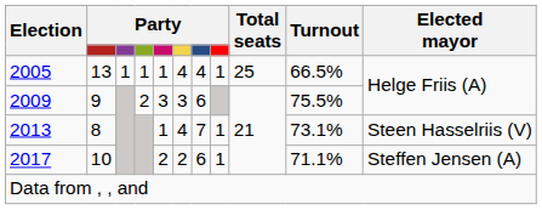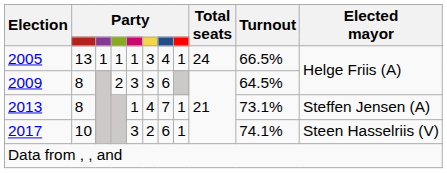 <table class="wikitable">
 <tr>
 <th rowspan="2">Election</th>
 <th colspan="7">Party</th>
 <th rowspan="2">Total<br>seats</th>
 <th rowspan="2">Turnout</th>
 <th rowspan="2">Elected<br>mayor</th>
 </tr>
 <tr>
 <td style="background:#B5211D;"><strong><a href='#'></a></strong></td>
 <td style="background:#843A93;"><strong><a href='#'></a></strong></td>
 <td style="background:#89A920;"><strong><a href='#'></a></strong></td>
 <td style="background:#C9096C;"><strong><a href='#'></a></strong></td>
 <td style="background:#F4D44D;"><strong><a href='#'></a></strong></td>
 <td style="background:#254C85;"><strong><a href='#'></a></strong></td>
 <td style="background:#FF0000;"><strong><a href='#'></a></strong></td>
 </tr>
 <tr>
 <td><a href='#'>2005</a></td>
 <td>13</td>
 <td>1</td>
 <td>1</td>
 <td>1</td>
-<td>4</td>
+<td>3</td>
 <td>4</td>
 <td>1</td>
-<td>25</td>
+<td>24</td>
 <td>66.5%</td>
 <td rowspan="2">Helge Friis (A)</td>
 </tr>
 <tr>
 <td><a href='#'>2009</a></td>
-<td>9</td>
+<td>8</td>
 <td style="background:#CDC9C9;" rowspan="3"></td>
 <td>2</td>
 <td>3</td>
 <td>3</td>
 <td>6</td>
 <td style="background:#CDC9C9;"></td>
 <td rowspan="3">21</td>
-<td>75.5%</td>
+<td>64.5%</td>
 </tr>
 <tr>
 <td><a href='#'>2013</a></td>
 <td>8</td>
 <td style="background:#CDC9C9;" rowspan="2"></td>
 <td>1</td>
 <td>4</td>
 <td>7</td>
 <td>1</td>
 <td>73.1%</td>
-<td>Steen Hasselriis (V)</td>
+<td>Steffen Jensen (A)</td>
 </tr>
 <tr>
 <td><a href='#'>2017</a></td>
 <td>10</td>
-<td>2</td>
+<td>3</td>
 <td>2</td>
 <td>6</td>
 <td>1</td>
-<td>71.1%</td>
-<td>Steffen Jensen (A)</td>
+<td>74.1%</td>
+<td>Steen Hasselriis (V)</td>
 </tr>
 <tr>
 <td colspan="14">Data from , ,  and </td>
 </tr>
 </table>
